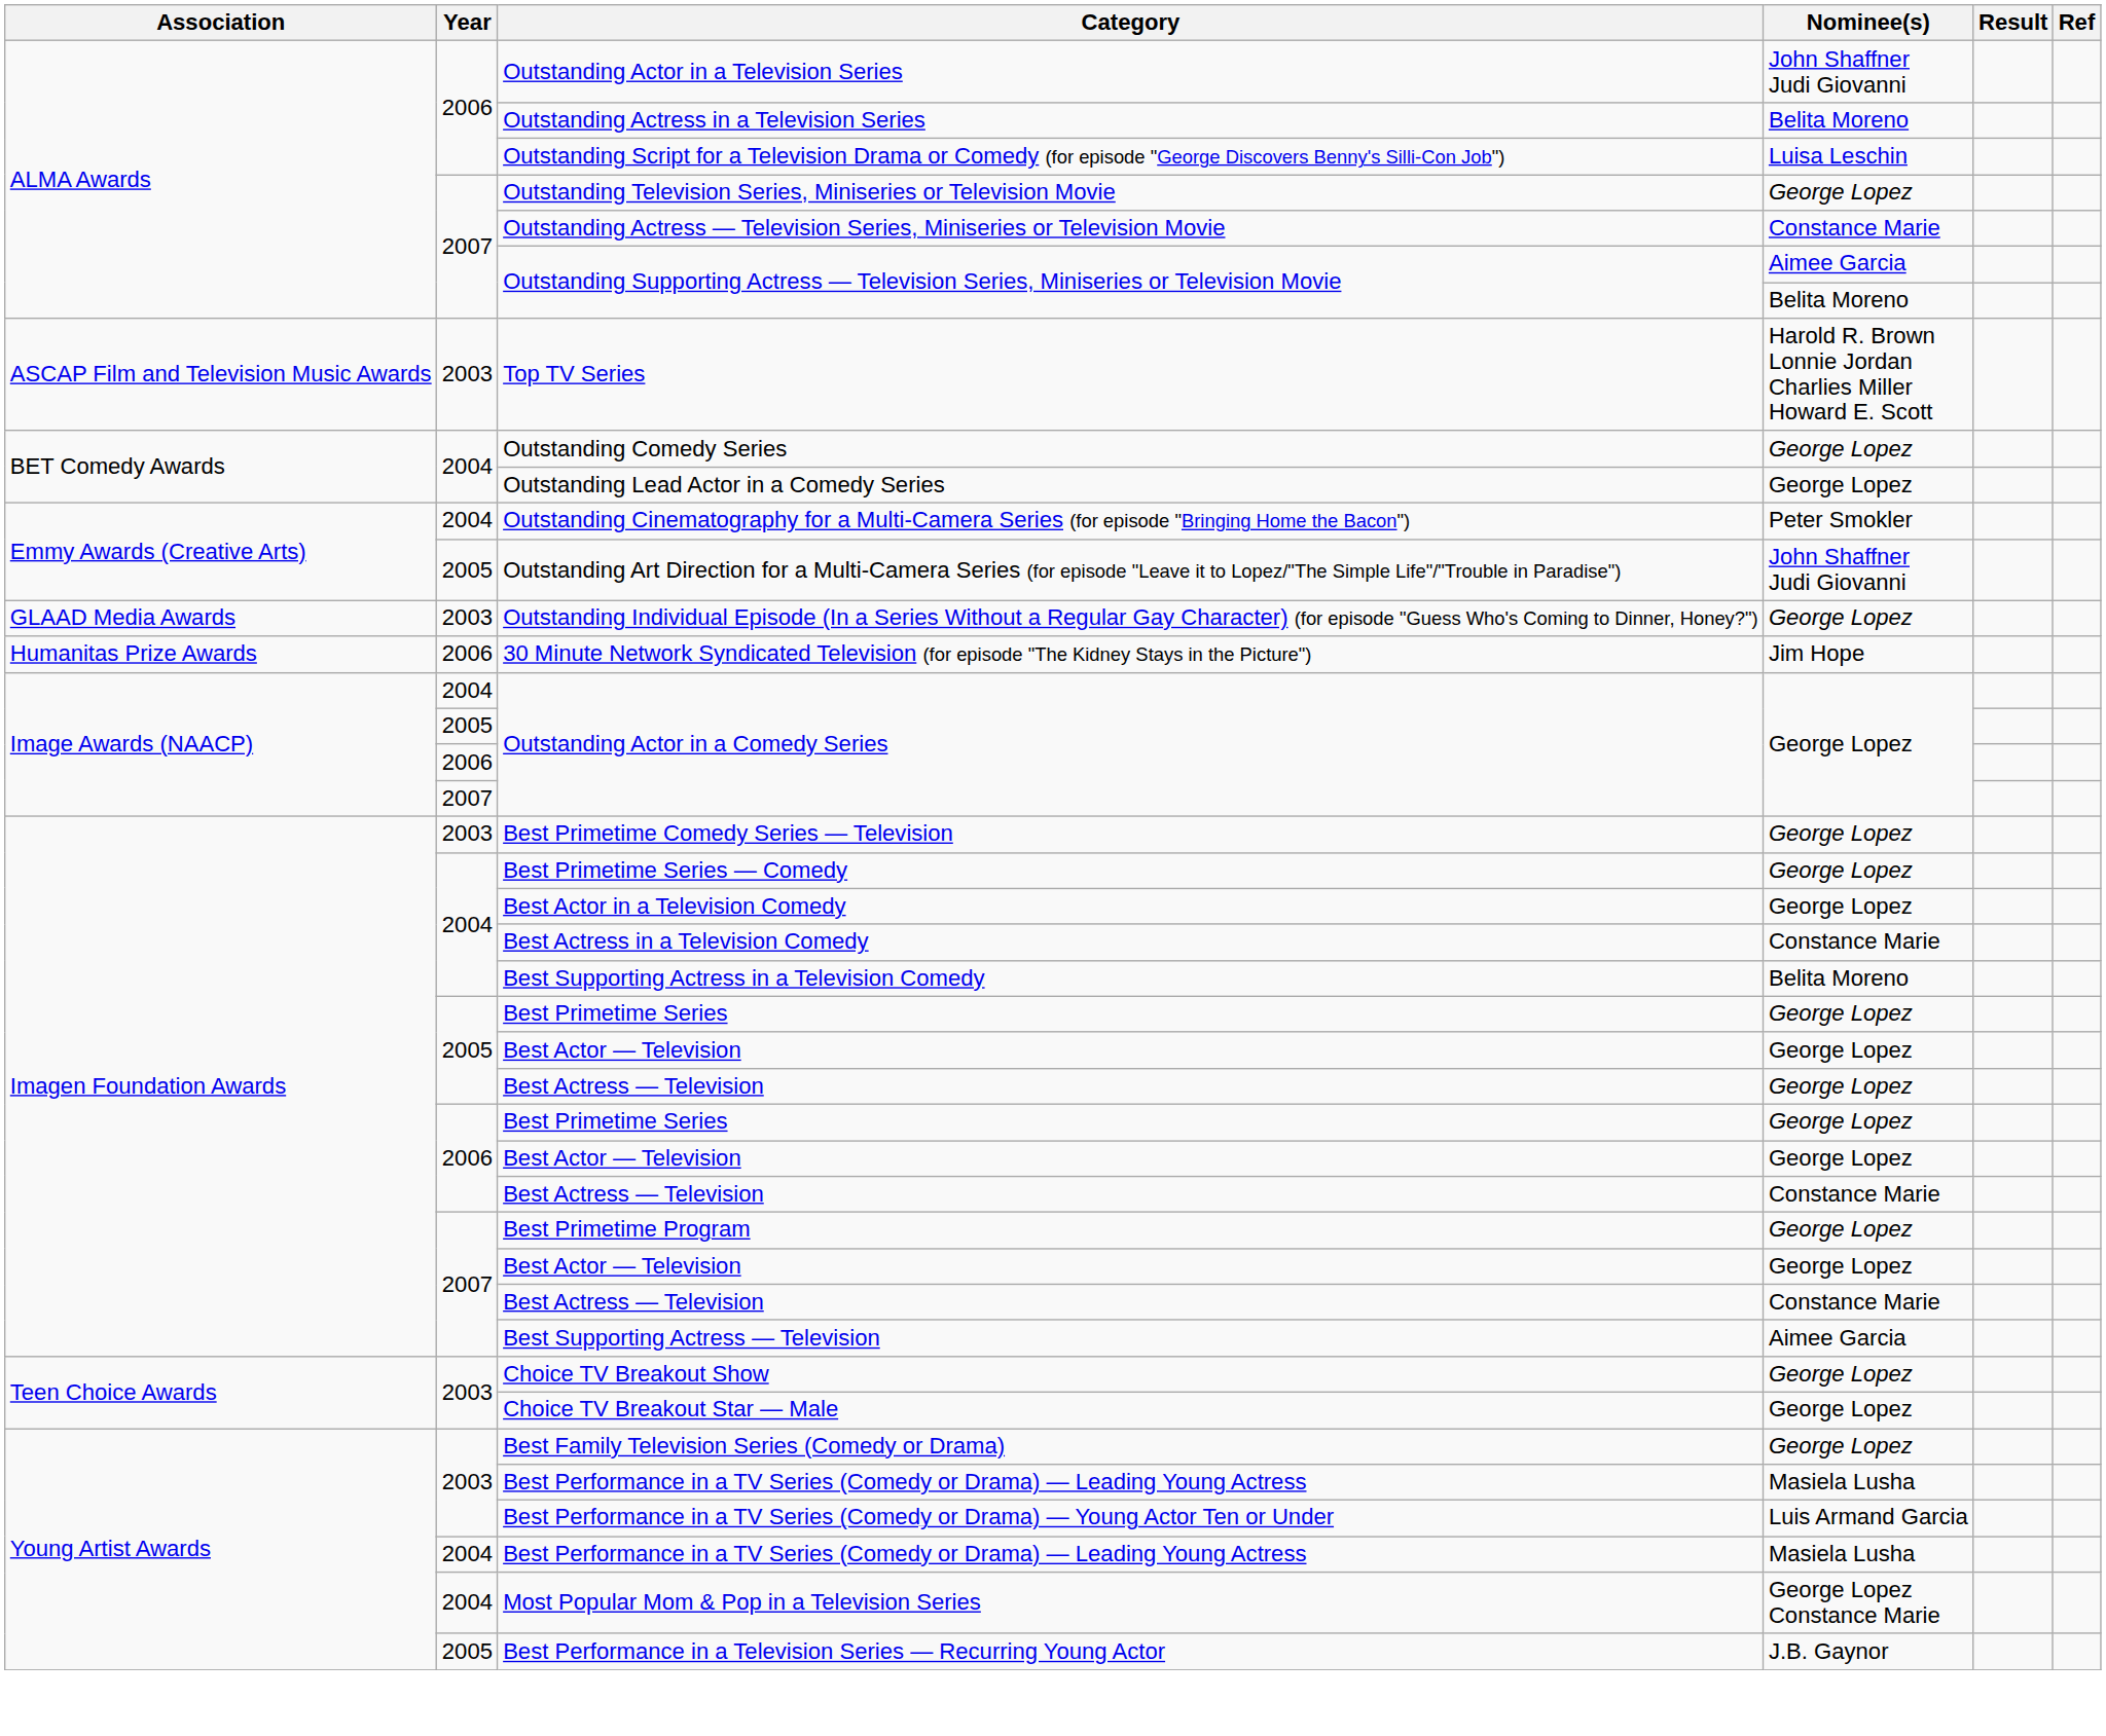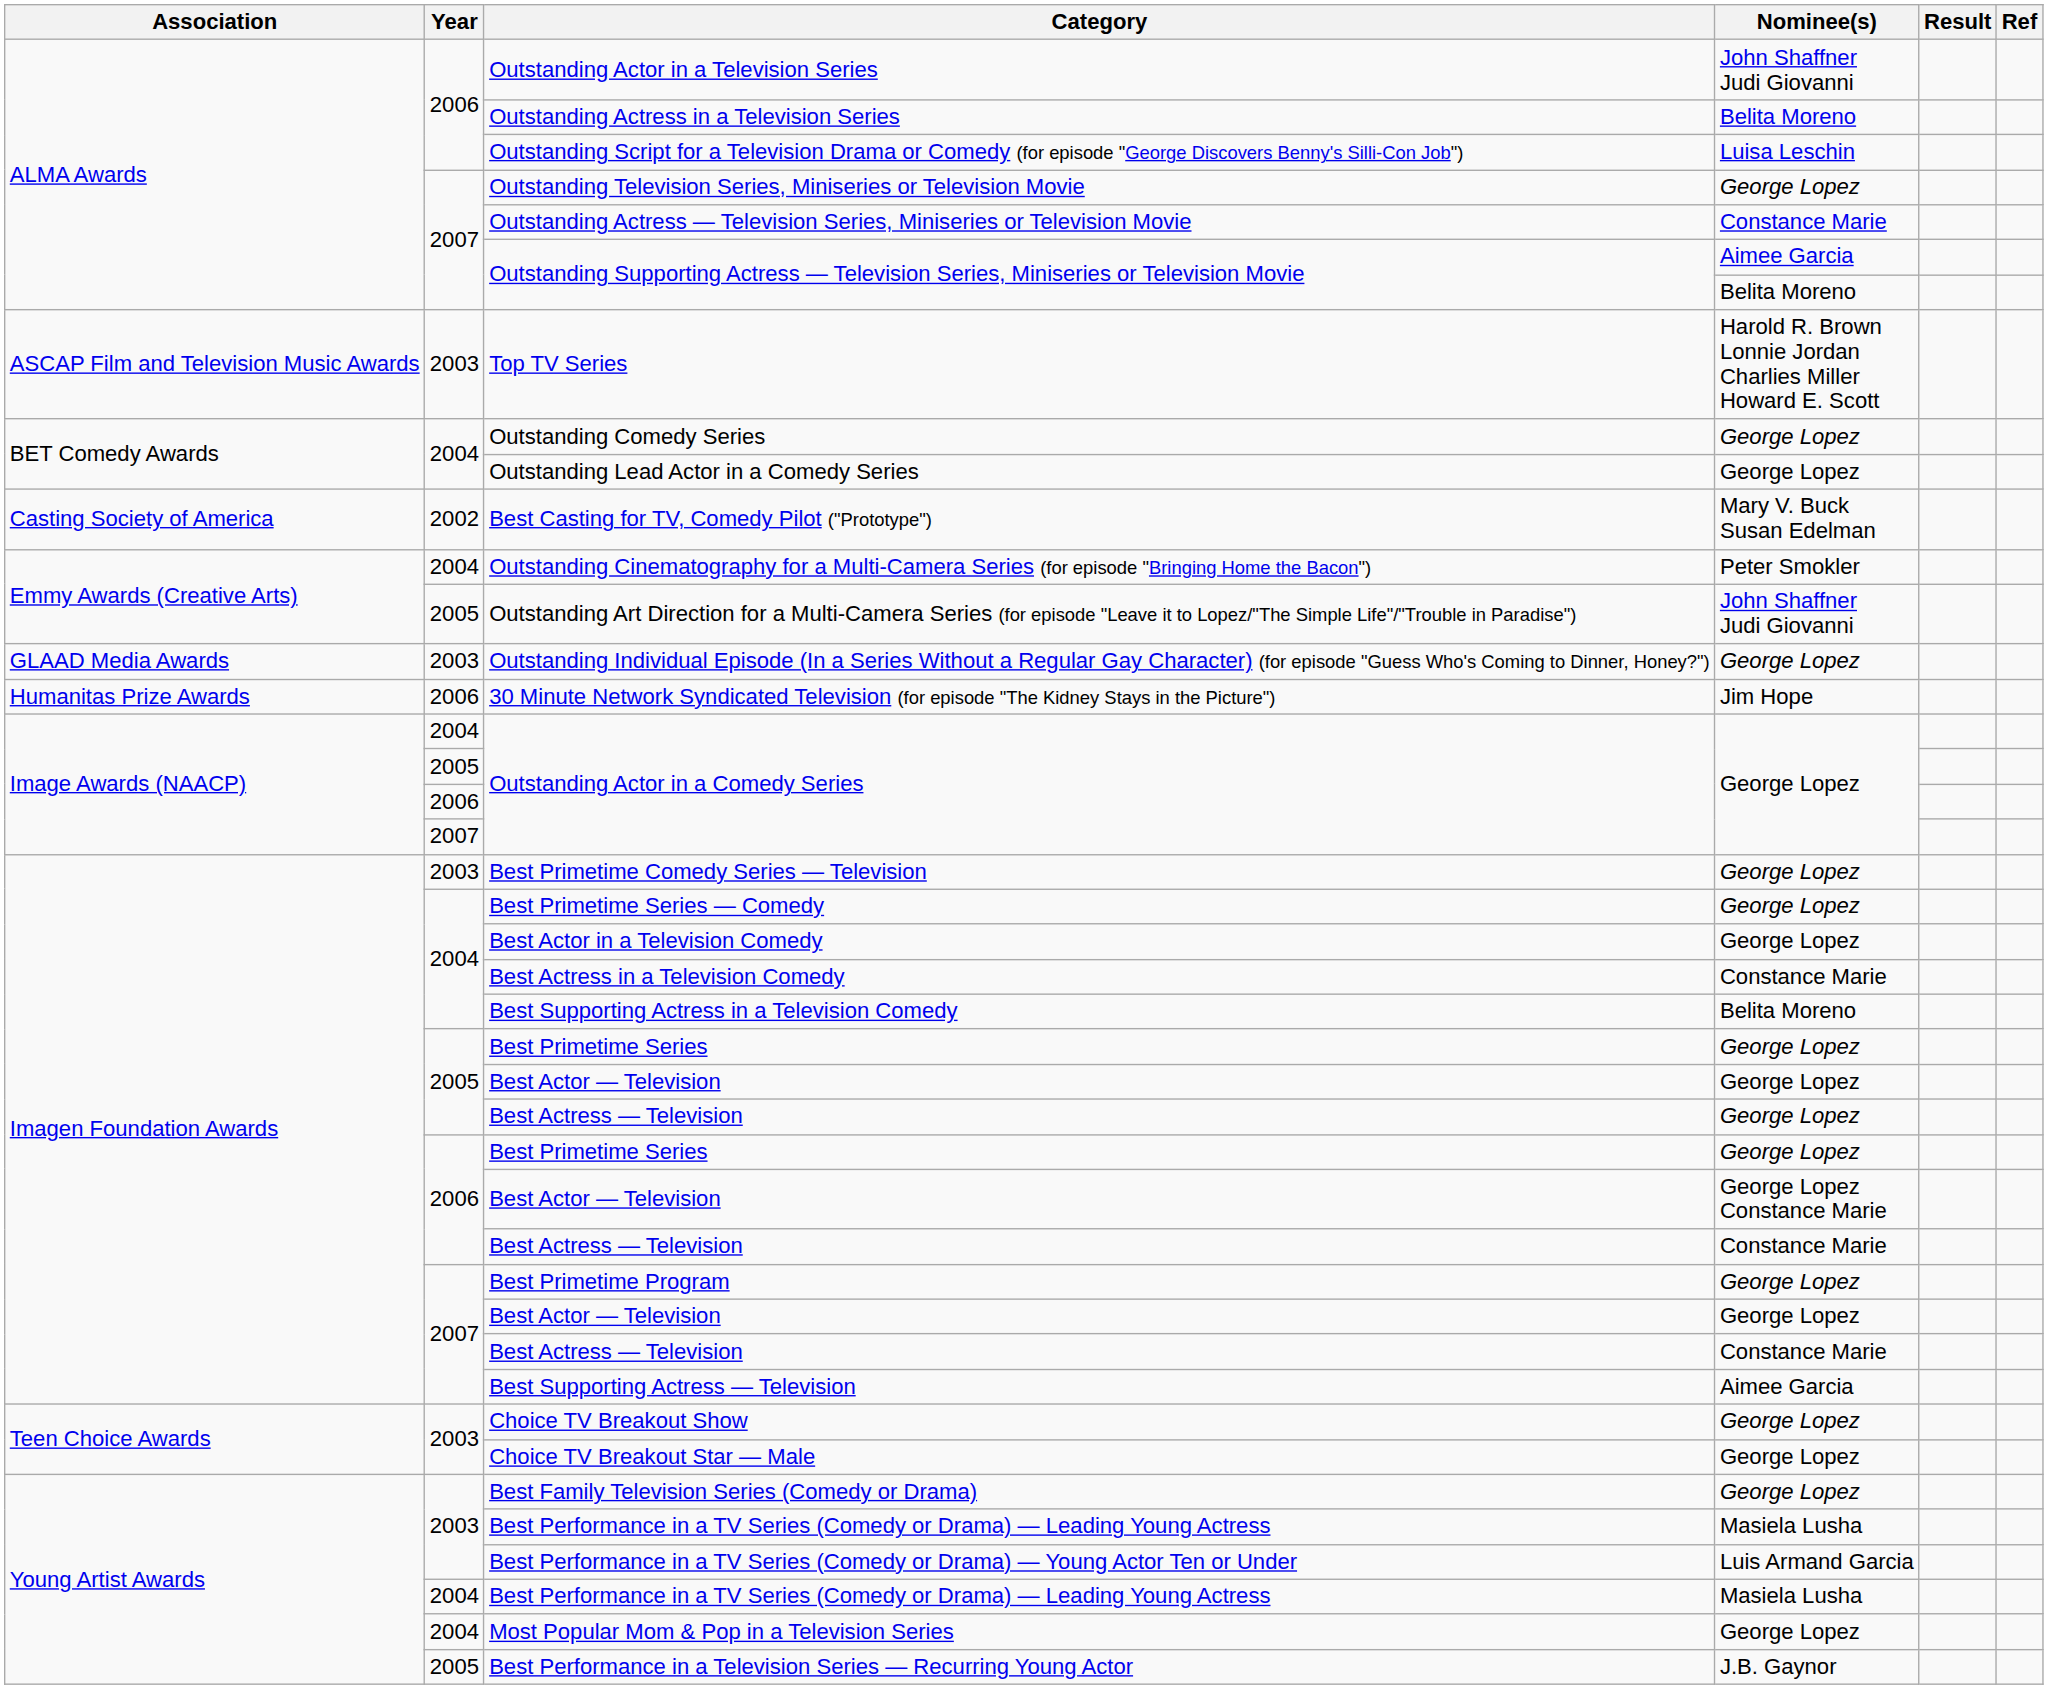 <table class="wikitable">
 <tr>
 <th>Association</th>
 <th>Year</th>
 <th>Category</th>
 <th>Nominee(s)</th>
 <th>Result</th>
 <th>Ref</th>
 </tr>
 <tr>
 <td rowspan="7"><a href='#'>ALMA Awards</a></td>
 <td rowspan="3">2006</td>
 <td><a href='#'>Outstanding Actor in a Television Series</a></td>
 <td><a href='#'>John Shaffner</a><br>Judi Giovanni</td>
 <td></td>
 <td></td>
 </tr>
 <tr>
 <td><a href='#'>Outstanding Actress in a Television Series</a></td>
 <td><a href='#'>Belita Moreno</a></td>
 <td></td>
 <td></td>
 </tr>
 <tr>
 <td><a href='#'>Outstanding Script for a Television Drama or Comedy</a> <small>(for episode "<a href='#'>George Discovers Benny's Silli-Con Job</a>")</small></td>
 <td><a href='#'>Luisa Leschin</a></td>
 <td></td>
 <td></td>
 </tr>
 <tr>
 <td rowspan="4">2007</td>
 <td><a href='#'>Outstanding Television Series, Miniseries or Television Movie</a></td>
 <td><em>George Lopez</em></td>
 <td></td>
 <td></td>
 </tr>
 <tr>
 <td><a href='#'>Outstanding Actress — Television Series, Miniseries or Television Movie</a></td>
 <td><a href='#'>Constance Marie</a></td>
 <td></td>
 <td></td>
 </tr>
 <tr>
 <td rowspan="2"><a href='#'>Outstanding Supporting Actress — Television Series, Miniseries or Television Movie</a></td>
 <td><a href='#'>Aimee Garcia</a></td>
 <td></td>
 <td></td>
 </tr>
 <tr>
 <td>Belita Moreno</td>
 <td></td>
 <td></td>
 </tr>
 <tr>
 <td><a href='#'>ASCAP Film and Television Music Awards</a></td>
 <td>2003</td>
 <td><a href='#'>Top TV Series</a></td>
 <td>Harold R. Brown<br>Lonnie Jordan<br>Charlies Miller<br>Howard E. Scott</td>
 <td></td>
 <td></td>
 </tr>
 <tr>
 <td rowspan="2">BET Comedy Awards</td>
 <td rowspan="2">2004</td>
 <td>Outstanding Comedy Series</td>
 <td><em>George Lopez</em></td>
 <td></td>
 <td></td>
 </tr>
 <tr>
 <td>Outstanding Lead Actor in a Comedy Series</td>
 <td>George Lopez</td>
+<td></td>
+<td></td>
+</tr>
+<tr>
+<td><a href='#'>Casting Society of America</a></td>
+<td>2002</td>
+<td><a href='#'>Best Casting for TV, Comedy Pilot</a> <small>("Prototype")</small></td>
+<td>Mary V. Buck<br>Susan Edelman</td>
 <td></td>
 <td></td>
 </tr>
 <tr>
 <td rowspan="2"><a href='#'>Emmy Awards (Creative Arts)</a></td>
 <td>2004</td>
 <td><a href='#'>Outstanding Cinematography for a Multi-Camera Series</a> <small>(for episode "<a href='#'>Bringing Home the Bacon</a>")</small></td>
 <td>Peter Smokler</td>
 <td></td>
 <td></td>
 </tr>
 <tr>
 <td>2005</td>
 <td>Outstanding Art Direction for a Multi-Camera Series <small>(for episode "Leave it to Lopez/"The Simple Life"/"Trouble in Paradise")</small></td>
 <td><a href='#'>John Shaffner</a><br>Judi Giovanni</td>
 <td></td>
 <td></td>
 </tr>
 <tr>
 <td><a href='#'>GLAAD Media Awards</a></td>
 <td>2003</td>
 <td><a href='#'>Outstanding Individual Episode (In a Series Without a Regular Gay Character)</a> <small>(for episode "Guess Who's Coming to Dinner, Honey?")</small></td>
 <td><em>George Lopez</em></td>
 <td></td>
 <td></td>
 </tr>
 <tr>
 <td><a href='#'>Humanitas Prize Awards</a></td>
 <td>2006</td>
 <td><a href='#'>30 Minute Network Syndicated Television</a> <small>(for episode "The Kidney Stays in the Picture")</small></td>
 <td>Jim Hope</td>
 <td></td>
 <td></td>
 </tr>
 <tr>
 <td rowspan="4"><a href='#'>Image Awards (NAACP)</a></td>
 <td>2004</td>
 <td rowspan="4"><a href='#'>Outstanding Actor in a Comedy Series</a></td>
 <td rowspan="4">George Lopez</td>
 <td></td>
 <td></td>
 </tr>
 <tr>
 <td>2005</td>
 <td></td>
 <td></td>
 </tr>
 <tr>
 <td>2006</td>
 <td></td>
 <td></td>
 </tr>
 <tr>
 <td>2007</td>
 <td></td>
 <td></td>
 </tr>
 <tr>
 <td rowspan="15"><a href='#'>Imagen Foundation Awards</a></td>
 <td>2003</td>
 <td><a href='#'>Best Primetime Comedy Series — Television</a></td>
 <td><em>George Lopez</em></td>
 <td></td>
 <td></td>
 </tr>
 <tr>
 <td rowspan="4">2004</td>
 <td><a href='#'>Best Primetime Series — Comedy</a></td>
 <td><em>George Lopez</em></td>
 <td></td>
 <td></td>
 </tr>
 <tr>
 <td><a href='#'>Best Actor in a Television Comedy</a></td>
 <td>George Lopez</td>
 <td></td>
 <td></td>
 </tr>
 <tr>
 <td><a href='#'>Best Actress in a Television Comedy</a></td>
 <td>Constance Marie</td>
 <td></td>
 <td></td>
 </tr>
 <tr>
 <td><a href='#'>Best Supporting Actress in a Television Comedy</a></td>
 <td>Belita Moreno</td>
 <td></td>
 <td></td>
 </tr>
 <tr>
 <td rowspan="3">2005</td>
 <td><a href='#'>Best Primetime Series</a></td>
 <td><em>George Lopez</em></td>
 <td></td>
 <td></td>
 </tr>
 <tr>
 <td><a href='#'>Best Actor — Television</a></td>
 <td>George Lopez</td>
 <td></td>
 <td></td>
 </tr>
 <tr>
 <td><a href='#'>Best Actress — Television</a></td>
 <td><em>George Lopez</em></td>
 <td></td>
 <td></td>
 </tr>
 <tr>
 <td rowspan="3">2006</td>
 <td><a href='#'>Best Primetime Series</a></td>
 <td><em>George Lopez</em></td>
 <td></td>
 <td></td>
 </tr>
 <tr>
 <td><a href='#'>Best Actor — Television</a></td>
-<td>George Lopez</td>
+<td>George Lopez<br>Constance Marie</td>
 <td></td>
 <td></td>
 </tr>
 <tr>
 <td><a href='#'>Best Actress — Television</a></td>
 <td>Constance Marie</td>
 <td></td>
 <td></td>
 </tr>
 <tr>
 <td rowspan="4">2007</td>
 <td><a href='#'>Best Primetime Program</a></td>
 <td><em>George Lopez</em></td>
 <td></td>
 <td></td>
 </tr>
 <tr>
 <td><a href='#'>Best Actor — Television</a></td>
 <td>George Lopez</td>
 <td></td>
 <td></td>
 </tr>
 <tr>
 <td><a href='#'>Best Actress — Television</a></td>
 <td>Constance Marie</td>
 <td></td>
 <td></td>
 </tr>
 <tr>
 <td><a href='#'>Best Supporting Actress — Television</a></td>
 <td>Aimee Garcia</td>
 <td></td>
 <td></td>
 </tr>
 <tr>
 <td rowspan="2"><a href='#'>Teen Choice Awards</a></td>
 <td rowspan="2">2003</td>
 <td><a href='#'>Choice TV Breakout Show</a></td>
 <td><em>George Lopez</em></td>
 <td></td>
 <td></td>
 </tr>
 <tr>
 <td><a href='#'>Choice TV Breakout Star — Male</a></td>
 <td>George Lopez</td>
 <td></td>
 <td></td>
 </tr>
 <tr>
 <td rowspan="6"><a href='#'>Young Artist Awards</a></td>
 <td rowspan="3">2003</td>
 <td><a href='#'>Best Family Television Series (Comedy or Drama)</a></td>
 <td><em>George Lopez</em></td>
 <td></td>
 <td></td>
 </tr>
 <tr>
 <td><a href='#'>Best Performance in a TV Series (Comedy or Drama) — Leading Young Actress</a></td>
 <td>Masiela Lusha</td>
 <td></td>
 <td></td>
 </tr>
 <tr>
 <td><a href='#'>Best Performance in a TV Series (Comedy or Drama) — Young Actor Ten or Under</a></td>
 <td>Luis Armand Garcia</td>
 <td></td>
 <td></td>
 </tr>
 <tr>
 <td>2004</td>
 <td><a href='#'>Best Performance in a TV Series (Comedy or Drama) — Leading Young Actress</a></td>
 <td>Masiela Lusha</td>
 <td></td>
 <td></td>
 </tr>
 <tr>
 <td>2004</td>
 <td><a href='#'>Most Popular Mom & Pop in a Television Series</a></td>
-<td>George Lopez<br>Constance Marie</td>
+<td>George Lopez</td>
 <td></td>
 <td></td>
 </tr>
 <tr>
 <td>2005</td>
 <td><a href='#'>Best Performance in a Television Series — Recurring Young Actor</a></td>
 <td>J.B. Gaynor</td>
 <td></td>
 <td></td>
 </tr>
 </table>
